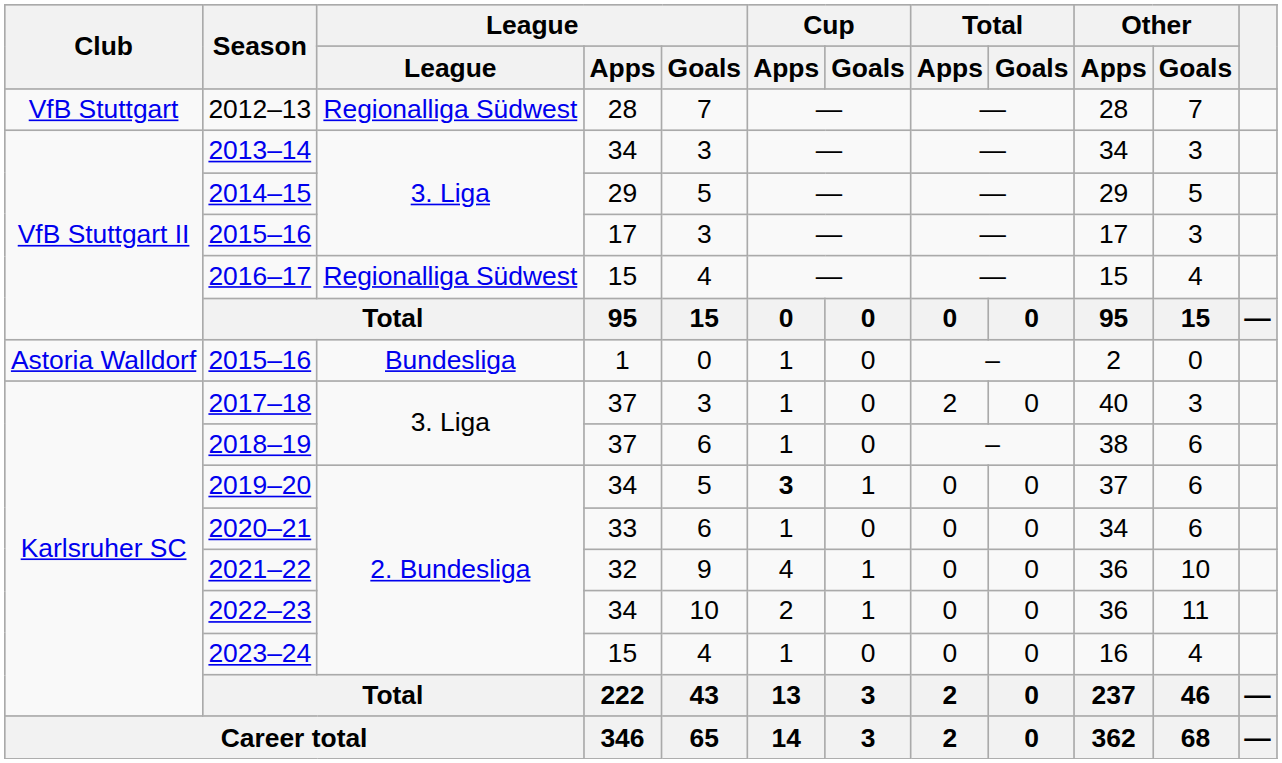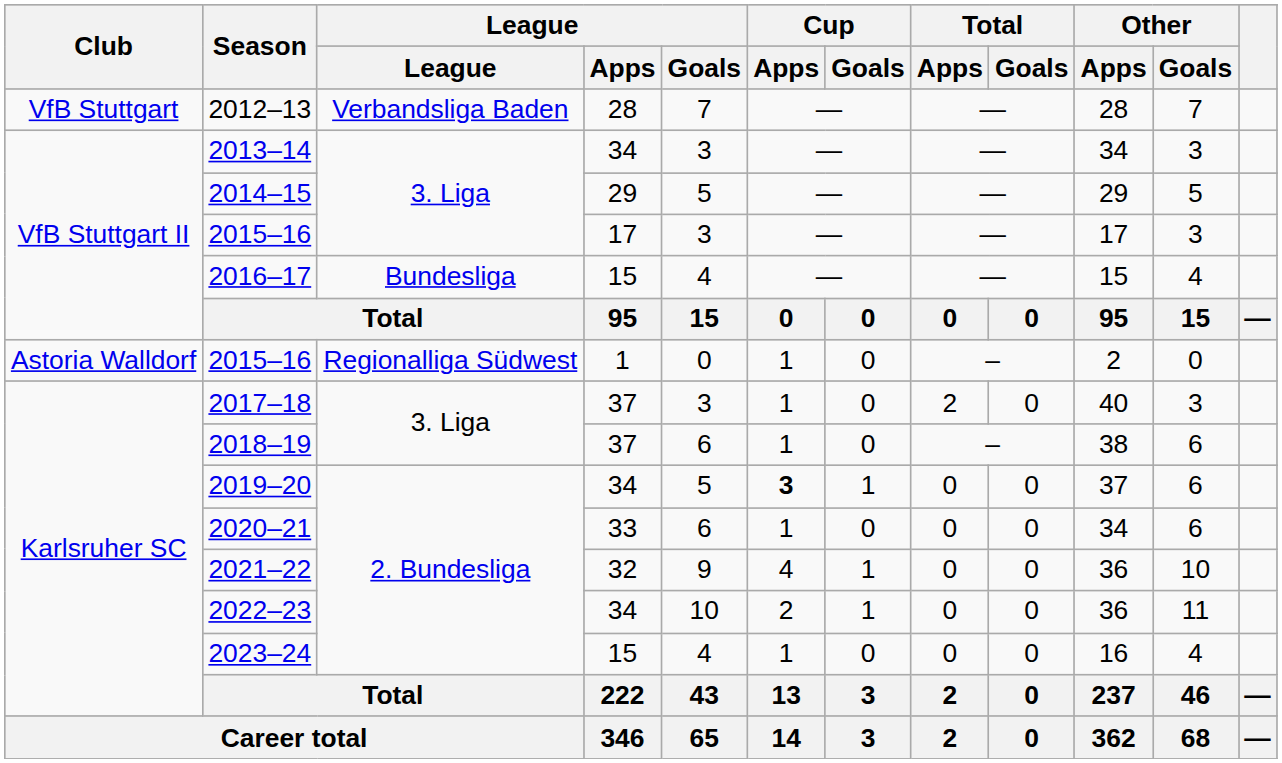 <table class="wikitable" style="text-align:center">
 <tr>
 <th rowspan="2">Club</th>
 <th rowspan="2">Season</th>
 <th colspan="3">League</th>
 <th colspan="2">Cup</th>
 <th colspan="2">Total</th>
 <th colspan="2">Other</th>
 <th rowspan="2"></th>
 </tr>
 <tr>
 <th>League</th>
 <th>Apps</th>
 <th>Goals</th>
 <th>Apps</th>
 <th>Goals</th>
 <th>Apps</th>
 <th>Goals</th>
 <th>Apps</th>
 <th>Goals</th>
 </tr>
 <tr>
 <td><a href='#'>VfB Stuttgart</a></td>
 <td>2012–13</td>
-<td><a href='#'>Regionalliga Südwest</a></td>
+<td><a href='#'>Verbandsliga Baden</a></td>
 <td>28</td>
 <td>7</td>
 <td colspan="2">—</td>
 <td colspan="2">—</td>
 <td>28</td>
 <td>7</td>
 <td></td>
 </tr>
 <tr>
 <td rowspan="5"><a href='#'>VfB Stuttgart II</a></td>
 <td><a href='#'>2013–14</a></td>
 <td rowspan="3"><a href='#'>3. Liga</a></td>
 <td>34</td>
 <td>3</td>
 <td colspan="2">—</td>
 <td colspan="2">—</td>
 <td>34</td>
 <td>3</td>
 <td></td>
 </tr>
 <tr>
 <td><a href='#'>2014–15</a></td>
 <td>29</td>
 <td>5</td>
 <td colspan="2">—</td>
 <td colspan="2">—</td>
 <td>29</td>
 <td>5</td>
 <td></td>
 </tr>
 <tr>
 <td><a href='#'>2015–16</a></td>
 <td>17</td>
 <td>3</td>
 <td colspan="2">—</td>
 <td colspan="2">—</td>
 <td>17</td>
 <td>3</td>
 <td></td>
 </tr>
 <tr>
 <td><a href='#'>2016–17</a></td>
-<td><a href='#'>Regionalliga Südwest</a></td>
+<td><a href='#'>Bundesliga</a></td>
 <td>15</td>
 <td>4</td>
 <td colspan="2">—</td>
 <td colspan="2">—</td>
 <td>15</td>
 <td>4</td>
 <td></td>
 </tr>
 <tr>
 <th colspan="2">Total</th>
 <th>95</th>
 <th>15</th>
 <th>0</th>
 <th>0</th>
 <th>0</th>
 <th>0</th>
 <th>95</th>
 <th>15</th>
 <th>—</th>
 </tr>
 <tr>
 <td><a href='#'>Astoria Walldorf</a></td>
 <td><a href='#'>2015–16</a></td>
-<td><a href='#'>Bundesliga</a></td>
+<td><a href='#'>Regionalliga Südwest</a></td>
 <td>1</td>
 <td>0</td>
 <td>1</td>
 <td>0</td>
 <td colspan="2">–</td>
 <td>2</td>
 <td>0</td>
 <td></td>
 </tr>
 <tr>
 <td rowspan="8"><a href='#'>Karlsruher SC</a></td>
 <td><a href='#'>2017–18</a></td>
 <td rowspan="2">3. Liga</td>
 <td>37</td>
 <td>3</td>
 <td>1</td>
 <td>0</td>
 <td>2</td>
 <td>0</td>
 <td>40</td>
 <td>3</td>
 <td></td>
 </tr>
 <tr>
 <td><a href='#'>2018–19</a></td>
 <td>37</td>
 <td>6</td>
 <td>1</td>
 <td>0</td>
 <td colspan="2">–</td>
 <td>38</td>
 <td>6</td>
 <td></td>
 </tr>
 <tr>
 <td><a href='#'>2019–20</a></td>
 <td rowspan="5"><a href='#'>2. Bundesliga</a></td>
 <td>34</td>
 <td>5</td>
 <td><strong>3</strong></td>
 <td>1</td>
 <td>0</td>
 <td>0</td>
 <td>37</td>
 <td>6</td>
 <td></td>
 </tr>
 <tr>
 <td><a href='#'>2020–21</a></td>
 <td>33</td>
 <td>6</td>
 <td>1</td>
 <td>0</td>
 <td>0</td>
 <td>0</td>
 <td>34</td>
 <td>6</td>
 <td></td>
 </tr>
 <tr>
 <td><a href='#'>2021–22</a></td>
 <td>32</td>
 <td>9</td>
 <td>4</td>
 <td>1</td>
 <td>0</td>
 <td>0</td>
 <td>36</td>
 <td>10</td>
 <td></td>
 </tr>
 <tr>
 <td><a href='#'>2022–23</a></td>
 <td>34</td>
 <td>10</td>
 <td>2</td>
 <td>1</td>
 <td>0</td>
 <td>0</td>
 <td>36</td>
 <td>11</td>
 <td></td>
 </tr>
 <tr>
 <td><a href='#'>2023–24</a></td>
 <td>15</td>
 <td>4</td>
 <td>1</td>
 <td>0</td>
 <td>0</td>
 <td>0</td>
 <td>16</td>
 <td>4</td>
 <td></td>
 </tr>
 <tr>
 <th colspan="2">Total</th>
 <th>222</th>
 <th>43</th>
 <th>13</th>
 <th>3</th>
 <th>2</th>
 <th>0</th>
 <th>237</th>
 <th>46</th>
 <th>—</th>
 </tr>
 <tr>
 <th colspan="3">Career total</th>
 <th>346</th>
 <th>65</th>
 <th>14</th>
 <th>3</th>
 <th>2</th>
 <th>0</th>
 <th>362</th>
 <th>68</th>
 <th>—</th>
 </tr>
 </table>
